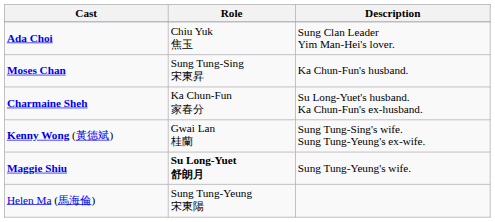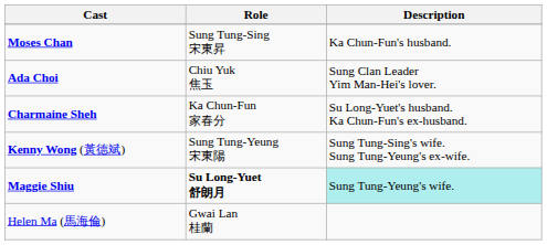 <table class="wikitable" width="55%">
 <tr>
 <th>Cast</th>
 <th>Role</th>
 <th>Description</th>
 </tr>
 <tr>
 </tr>
 <tr>
+<td><strong><a href='#'>Moses Chan</a></strong></td>
+<td>Sung Tung-Sing <br> 宋東昇</td>
+<td>Ka Chun-Fun's husband.</td>
+</tr>
+<tr>
 <td><strong><a href='#'>Ada Choi</a></strong></td>
 <td>Chiu Yuk <br> 焦玉</td>
 <td>Sung Clan Leader <br> Yim Man-Hei's lover.</td>
-</tr>
-<tr>
-<td><strong><a href='#'>Moses Chan</a></strong></td>
-<td>Sung Tung-Sing <br> 宋東昇</td>
-<td>Ka Chun-Fun's husband.</td>
 </tr>
 <tr>
 <td><strong><a href='#'>Charmaine Sheh</a></strong></td>
 <td>Ka Chun-Fun <br> 家春分</td>
 <td>Su Long-Yuet's husband. <br> Ka Chun-Fun's ex-husband.</td>
 </tr>
 <tr>
 <td><strong><a href='#'>Kenny Wong</a></strong> (<a href='#'>黃德斌</a>)</td>
-<td>Gwai Lan <br> 桂蘭</td>
+<td>Sung Tung-Yeung <br> 宋東陽</td>
 <td>Sung Tung-Sing's wife. <br> Sung Tung-Yeung's ex-wife.</td>
 </tr>
 <tr>
 <td><strong><a href='#'>Maggie Shiu</a></strong></td>
 <td><strong>Su Long-Yuet <br> 舒朗月</strong></td>
-<td>Sung Tung-Yeung's wife.</td>
+<td style="background: paleturquoise;">Sung Tung-Yeung's wife.</td>
 </tr>
 <tr>
 <td><a href='#'>Helen Ma</a> (<a href='#'>馬海倫</a>)</td>
-<td>Sung Tung-Yeung <br> 宋東陽</td>
+<td>Gwai Lan <br> 桂蘭</td>
 <td></td>
 </tr>
 </table>
